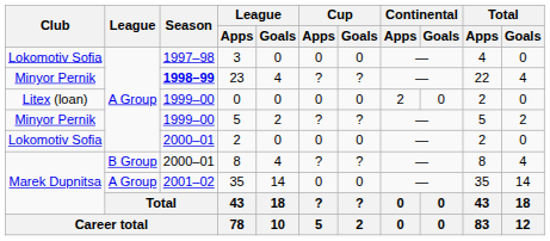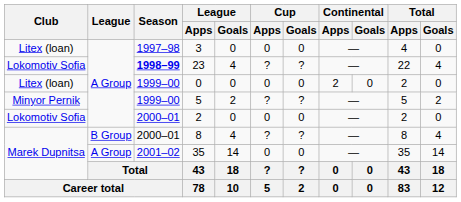 <table class="wikitable" style="text-align:center">
 <tr>
 <th rowspan="2">Club</th>
 <th rowspan="2">League</th>
 <th rowspan="2">Season</th>
 <th colspan="2">League</th>
 <th colspan="2">Cup</th>
 <th colspan="2">Continental</th>
 <th colspan="2">Total</th>
 </tr>
 <tr>
 <th>Apps</th>
 <th>Goals</th>
 <th>Apps</th>
 <th>Goals</th>
 <th>Apps</th>
 <th>Goals</th>
 <th>Apps</th>
 <th>Goals</th>
 </tr>
 <tr>
-<td><a href='#'>Lokomotiv Sofia</a></td>
+<td><a href='#'>Litex</a> (loan)</td>
 <td rowspan="5"><a href='#'>A Group</a></td>
 <td><a href='#'>1997–98</a></td>
 <td>3</td>
 <td>0</td>
 <td>0</td>
 <td>0</td>
 <td colspan="2">—</td>
 <td>4</td>
 <td>0</td>
 </tr>
 <tr>
-<td><a href='#'>Minyor Pernik</a></td>
+<td><a href='#'>Lokomotiv Sofia</a></td>
 <td><strong><a href='#'>1998–99</a></strong></td>
 <td>23</td>
 <td>4</td>
 <td>?</td>
 <td>?</td>
 <td colspan="2">—</td>
 <td>22</td>
 <td>4</td>
 </tr>
 <tr>
 <td><a href='#'>Litex</a> (loan)</td>
 <td><a href='#'>1999–00</a></td>
 <td>0</td>
 <td>0</td>
 <td>0</td>
 <td>0</td>
 <td>2</td>
 <td>0</td>
 <td>2</td>
 <td>0</td>
 </tr>
 <tr>
 <td><a href='#'>Minyor Pernik</a></td>
 <td><a href='#'>1999–00</a></td>
 <td>5</td>
 <td>2</td>
 <td>?</td>
 <td>?</td>
 <td colspan="2">—</td>
 <td>5</td>
 <td>2</td>
 </tr>
 <tr>
 <td><a href='#'>Lokomotiv Sofia</a></td>
 <td><a href='#'>2000–01</a></td>
 <td>2</td>
 <td>0</td>
 <td>0</td>
 <td>0</td>
 <td colspan="2">—</td>
 <td>2</td>
 <td>0</td>
 </tr>
 <tr>
 <td rowspan="3"><a href='#'>Marek Dupnitsa</a></td>
 <td><a href='#'>B Group</a></td>
 <td>2000–01</td>
 <td>8</td>
 <td>4</td>
 <td>?</td>
 <td>?</td>
 <td colspan="2">—</td>
 <td>8</td>
 <td>4</td>
 </tr>
 <tr>
 <td><a href='#'>A Group</a></td>
 <td><a href='#'>2001–02</a></td>
 <td>35</td>
 <td>14</td>
 <td>0</td>
 <td>0</td>
 <td colspan="2">—</td>
 <td>35</td>
 <td>14</td>
 </tr>
 <tr>
 <th colspan=2>Total</th>
 <th>43</th>
 <th>18</th>
 <th>?</th>
 <th>?</th>
 <th>0</th>
 <th>0</th>
 <th>43</th>
 <th>18</th>
 </tr>
 <tr>
 <th colspan="3">Career total</th>
 <th>78</th>
 <th>10</th>
 <th>5</th>
 <th>2</th>
 <th>0</th>
 <th>0</th>
 <th>83</th>
 <th>12</th>
 </tr>
 </table>
